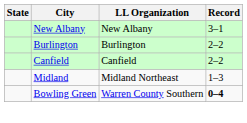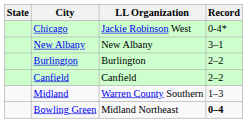 <table class="wikitable">
 <tr>
 <th>State</th>
 <th>City</th>
 <th>LL Organization</th>
 <th>Record</th>
+</tr>
+<tr bgcolor="ccffcc">
+<td><strong></strong></td>
+<td><a href='#'>Chicago</a></td>
+<td><a href='#'>Jackie Robinson</a> West</td>
+<td>0-4*</td>
 </tr>
 <tr bgcolor="ccffcc">
 <td><strong></strong></td>
 <td><a href='#'>New Albany</a></td>
 <td>New Albany</td>
 <td>3–1</td>
 </tr>
 <tr bgcolor="ccffcc">
 <td><strong></strong></td>
 <td><a href='#'>Burlington</a></td>
 <td>Burlington</td>
 <td>2–2</td>
 </tr>
 <tr bgcolor="ccffcc">
 <td><strong></strong></td>
 <td><a href='#'>Canfield</a></td>
 <td>Canfield</td>
 <td>2–2</td>
 </tr>
 <tr>
 <td><strong></strong></td>
 <td><a href='#'>Midland</a></td>
-<td>Midland Northeast</td>
+<td><a href='#'>Warren County</a> Southern</td>
 <td>1–3</td>
 </tr>
 <tr>
 <td><strong></strong></td>
 <td><a href='#'>Bowling Green</a></td>
-<td><a href='#'>Warren County</a> Southern</td>
+<td>Midland Northeast</td>
 <td><strong>0–4</strong></td>
 </tr>
 </table>
